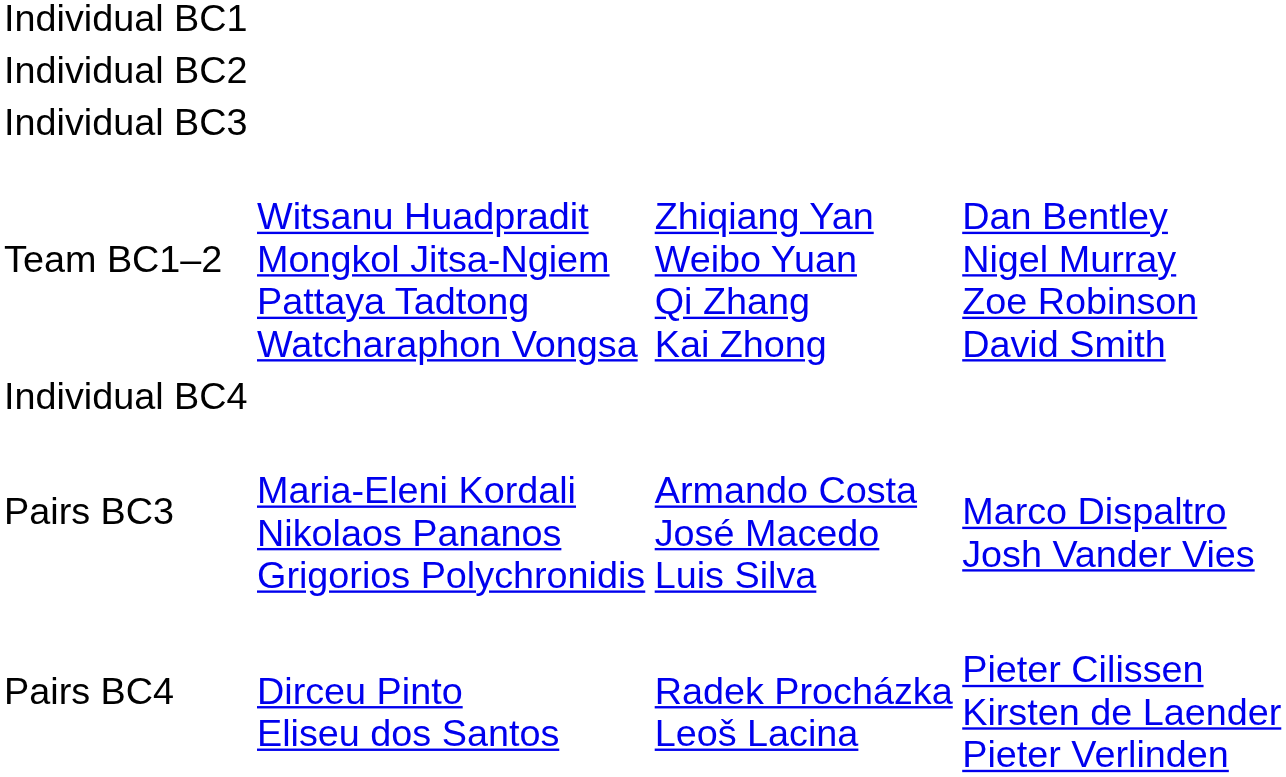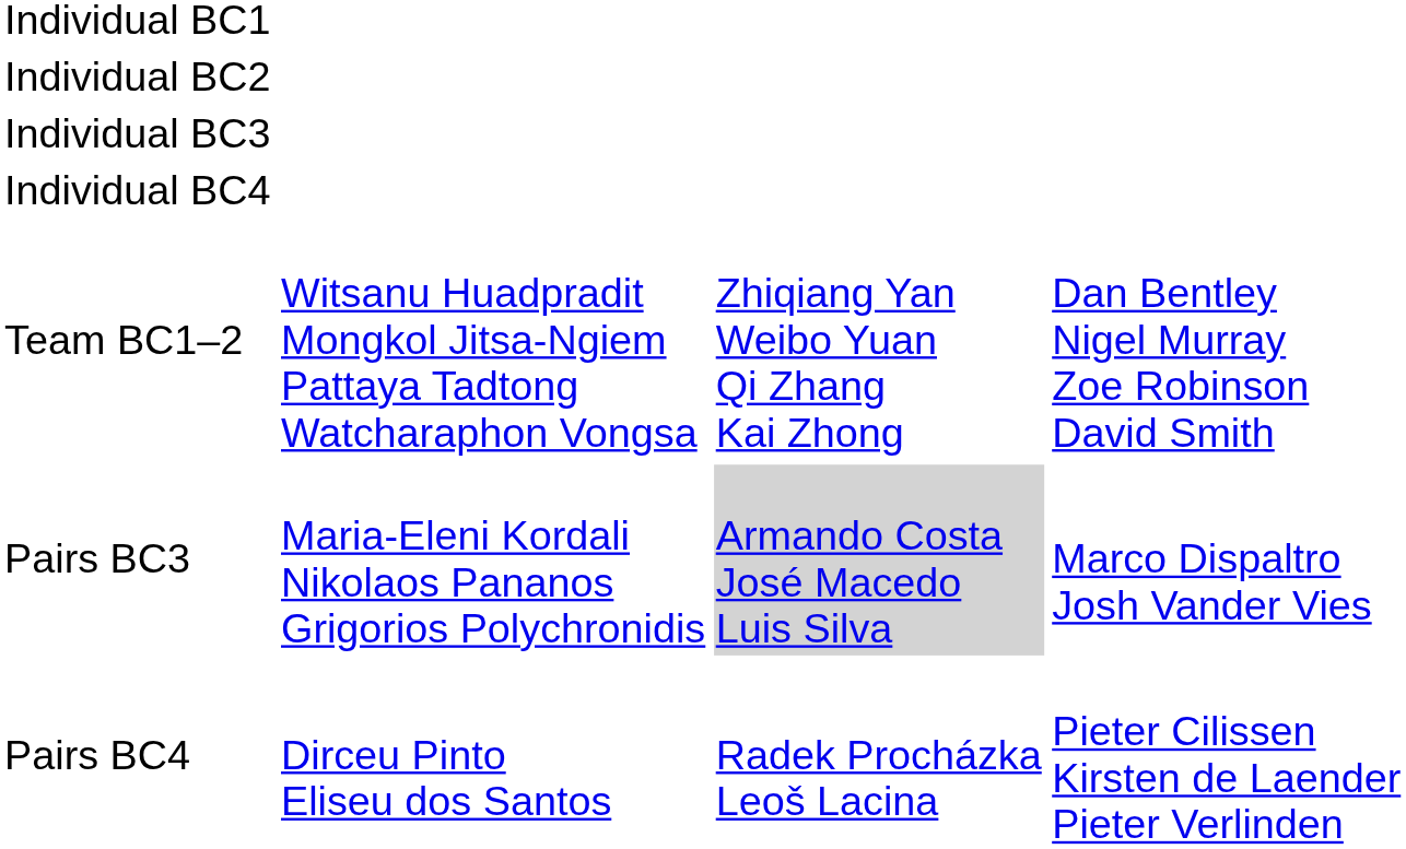 <table>
 <tr>
 <td>Individual BC1<br></td>
 <td></td>
 <td></td>
 <td></td>
 </tr>
 <tr>
 <td>Individual BC2<br></td>
 <td></td>
 <td></td>
 <td></td>
 </tr>
 <tr>
 <td>Individual BC3<br></td>
 <td></td>
 <td></td>
 <td></td>
 </tr>
 <tr>
+<td>Individual BC4<br></td>
+<td></td>
+<td></td>
+<td></td>
+</tr>
+<tr>
 <td>Team BC1–2<br></td>
 <td><br><a href='#'>Witsanu Huadpradit</a><br><a href='#'>Mongkol Jitsa-Ngiem</a><br><a href='#'>Pattaya Tadtong</a><br><a href='#'>Watcharaphon Vongsa</a></td>
 <td><br><a href='#'>Zhiqiang Yan</a><br><a href='#'>Weibo Yuan</a><br><a href='#'>Qi Zhang</a><br><a href='#'>Kai Zhong</a></td>
 <td><br><a href='#'>Dan Bentley</a><br><a href='#'>Nigel Murray</a><br><a href='#'>Zoe Robinson</a><br><a href='#'>David Smith</a></td>
 </tr>
 <tr>
-<td>Individual BC4<br></td>
-<td></td>
-<td></td>
-<td></td>
-</tr>
-<tr>
 <td>Pairs BC3<br></td>
 <td><br><a href='#'>Maria-Eleni Kordali</a><br><a href='#'>Nikolaos Pananos</a><br><a href='#'>Grigorios Polychronidis</a></td>
-<td><br><a href='#'>Armando Costa</a><br><a href='#'>José Macedo</a><br><a href='#'>Luis Silva</a></td>
+<td style="background: lightgrey;"><br><a href='#'>Armando Costa</a><br><a href='#'>José Macedo</a><br><a href='#'>Luis Silva</a></td>
 <td><br><a href='#'>Marco Dispaltro</a><br><a href='#'>Josh Vander Vies</a></td>
 </tr>
 <tr>
 <td>Pairs BC4<br></td>
 <td><br><a href='#'>Dirceu Pinto</a><br><a href='#'>Eliseu dos Santos</a></td>
 <td><br><a href='#'>Radek Procházka</a><br><a href='#'>Leoš Lacina</a></td>
 <td><br><a href='#'>Pieter Cilissen</a><br><a href='#'>Kirsten de Laender</a><br><a href='#'>Pieter Verlinden</a></td>
 </tr>
 </table>
